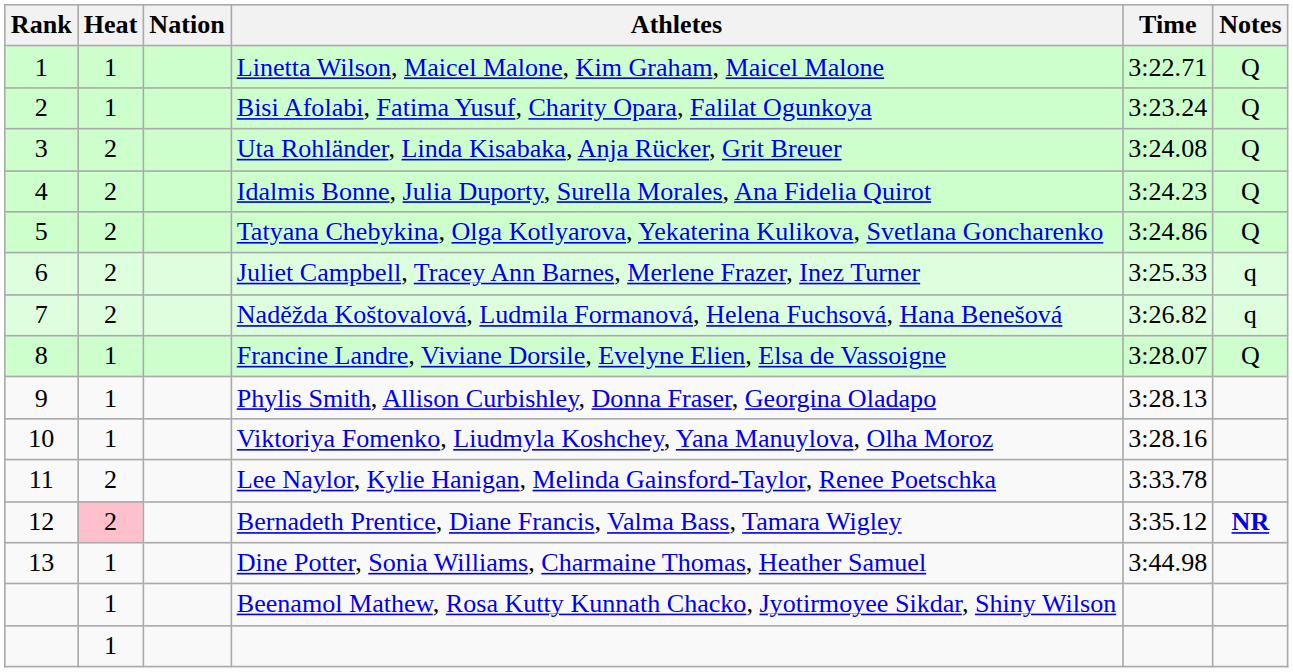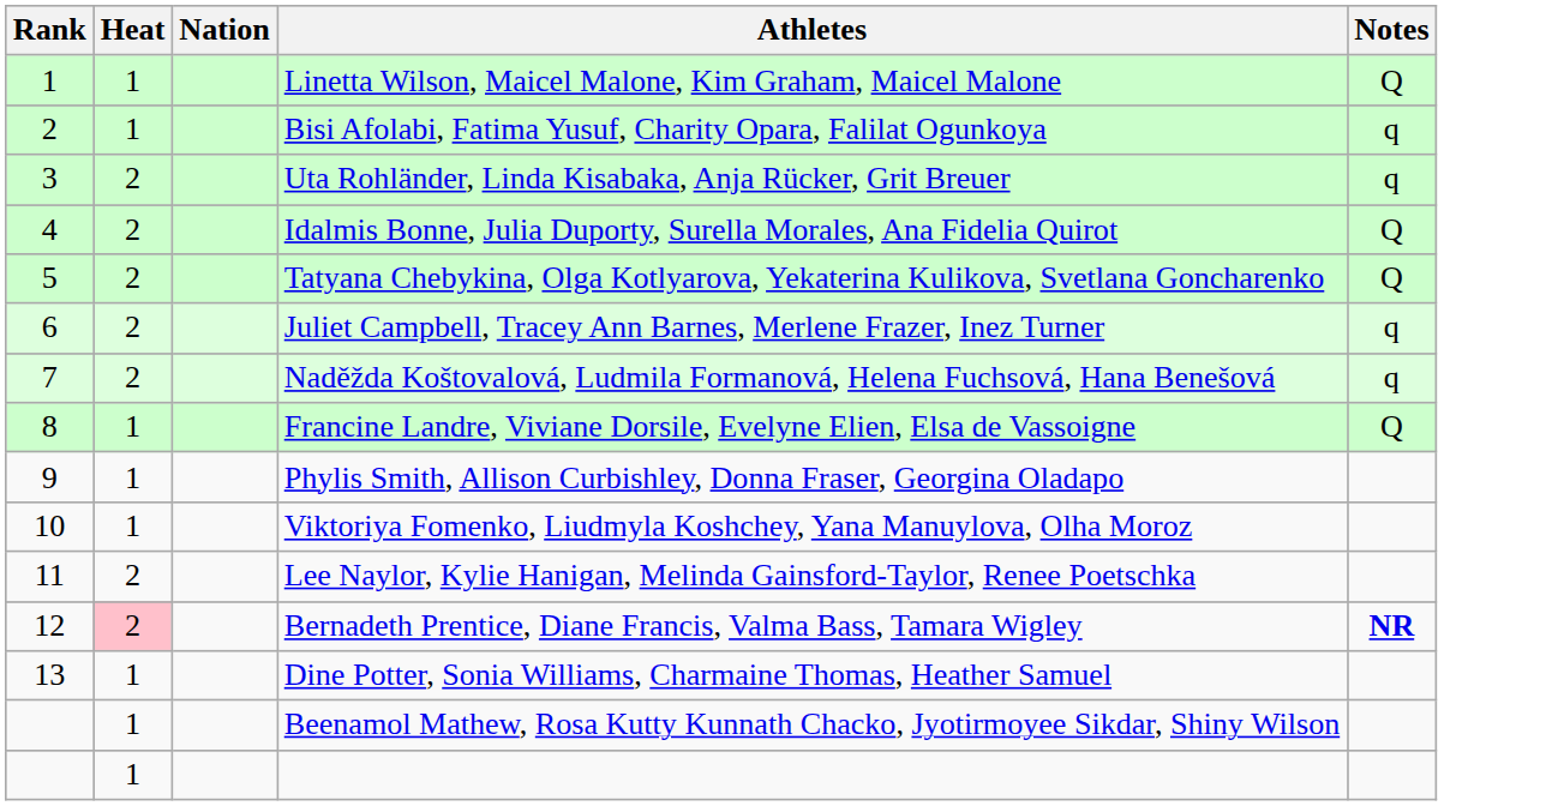 <table class="wikitable sortable" style="text-align:center">
 <tr>
 <th>Rank</th>
 <th>Heat</th>
 <th>Nation</th>
 <th>Athletes</th>
-<th>Time</th>
 <th>Notes</th>
 </tr>
 <tr bgcolor=ccffcc>
 <td>1</td>
 <td>1</td>
 <td align=left></td>
 <td align=left><a href='#'>Linetta Wilson</a>, <a href='#'>Maicel Malone</a>, <a href='#'>Kim Graham</a>, <a href='#'>Maicel Malone</a></td>
-<td>3:22.71</td>
 <td>Q</td>
 </tr>
 <tr bgcolor=ccffcc>
 <td>2</td>
 <td>1</td>
 <td align=left></td>
 <td align=left><a href='#'>Bisi Afolabi</a>, <a href='#'>Fatima Yusuf</a>, <a href='#'>Charity Opara</a>, <a href='#'>Falilat Ogunkoya</a></td>
-<td>3:23.24</td>
-<td>Q</td>
+<td>q</td>
 </tr>
 <tr bgcolor=ccffcc>
 <td>3</td>
 <td>2</td>
 <td align=left></td>
 <td align=left><a href='#'>Uta Rohländer</a>, <a href='#'>Linda Kisabaka</a>, <a href='#'>Anja Rücker</a>, <a href='#'>Grit Breuer</a></td>
-<td>3:24.08</td>
-<td>Q</td>
+<td>q</td>
 </tr>
 <tr bgcolor=ccffcc>
 <td>4</td>
 <td>2</td>
 <td align=left></td>
 <td align=left><a href='#'>Idalmis Bonne</a>, <a href='#'>Julia Duporty</a>, <a href='#'>Surella Morales</a>, <a href='#'>Ana Fidelia Quirot</a></td>
-<td>3:24.23</td>
 <td>Q</td>
 </tr>
 <tr bgcolor=ccffcc>
 <td>5</td>
 <td>2</td>
 <td align=left></td>
 <td align=left><a href='#'>Tatyana Chebykina</a>, <a href='#'>Olga Kotlyarova</a>, <a href='#'>Yekaterina Kulikova</a>, <a href='#'>Svetlana Goncharenko</a></td>
-<td>3:24.86</td>
 <td>Q</td>
 </tr>
 <tr bgcolor=ddffdd>
 <td>6</td>
 <td>2</td>
 <td align=left></td>
 <td align=left><a href='#'>Juliet Campbell</a>, <a href='#'>Tracey Ann Barnes</a>, <a href='#'>Merlene Frazer</a>, <a href='#'>Inez Turner</a></td>
-<td>3:25.33</td>
 <td>q</td>
 </tr>
 <tr bgcolor=ddffdd>
 <td>7</td>
 <td>2</td>
 <td align=left></td>
 <td align=left><a href='#'>Naděžda Koštovalová</a>, <a href='#'>Ludmila Formanová</a>, <a href='#'>Helena Fuchsová</a>, <a href='#'>Hana Benešová</a></td>
-<td>3:26.82</td>
 <td>q</td>
 </tr>
 <tr bgcolor=ccffcc>
 <td>8</td>
 <td>1</td>
 <td align=left></td>
 <td align=left><a href='#'>Francine Landre</a>, <a href='#'>Viviane Dorsile</a>, <a href='#'>Evelyne Elien</a>, <a href='#'>Elsa de Vassoigne</a></td>
-<td>3:28.07</td>
 <td>Q</td>
 </tr>
 <tr>
 <td>9</td>
 <td>1</td>
 <td align=left></td>
 <td align=left><a href='#'>Phylis Smith</a>, <a href='#'>Allison Curbishley</a>, <a href='#'>Donna Fraser</a>, <a href='#'>Georgina Oladapo</a></td>
-<td>3:28.13</td>
 <td></td>
 </tr>
 <tr>
 <td>10</td>
 <td>1</td>
 <td align=left></td>
 <td align=left><a href='#'>Viktoriya Fomenko</a>, <a href='#'>Liudmyla Koshchey</a>, <a href='#'>Yana Manuylova</a>, <a href='#'>Olha Moroz</a></td>
-<td>3:28.16</td>
 <td></td>
 </tr>
 <tr>
 <td>11</td>
 <td>2</td>
 <td align=left></td>
 <td align=left><a href='#'>Lee Naylor</a>, <a href='#'>Kylie Hanigan</a>, <a href='#'>Melinda Gainsford-Taylor</a>, <a href='#'>Renee Poetschka</a></td>
-<td>3:33.78</td>
 <td></td>
 </tr>
 <tr>
 <td>12</td>
 <td style="background: pink;">2</td>
 <td align=left></td>
 <td align=left><a href='#'>Bernadeth Prentice</a>, <a href='#'>Diane Francis</a>, <a href='#'>Valma Bass</a>, <a href='#'>Tamara Wigley</a></td>
-<td>3:35.12</td>
 <td><strong><a href='#'>NR</a></strong></td>
 </tr>
 <tr>
 <td>13</td>
 <td>1</td>
 <td align=left></td>
 <td align=left><a href='#'>Dine Potter</a>, <a href='#'>Sonia Williams</a>, <a href='#'>Charmaine Thomas</a>, <a href='#'>Heather Samuel</a></td>
-<td>3:44.98</td>
 <td></td>
 </tr>
 <tr>
 <td></td>
 <td>1</td>
 <td align=left></td>
 <td align=left><a href='#'>Beenamol Mathew</a>, <a href='#'>Rosa Kutty Kunnath Chacko</a>, <a href='#'>Jyotirmoyee Sikdar</a>, <a href='#'>Shiny Wilson</a></td>
 <td></td>
-<td></td>
 </tr>
 <tr>
 <td></td>
 <td>1</td>
 <td align=left></td>
 <td align=left></td>
 <td></td>
-<td></td>
 </tr>
 </table>
